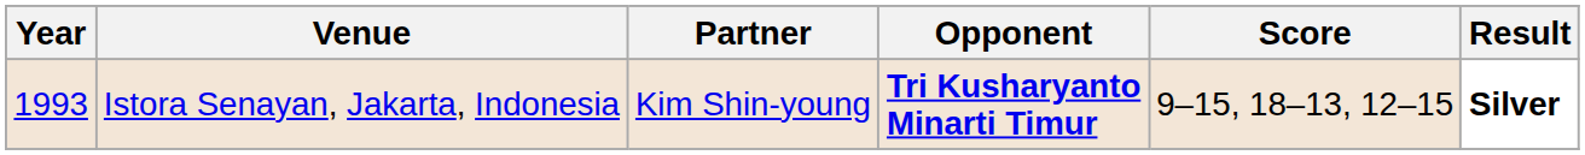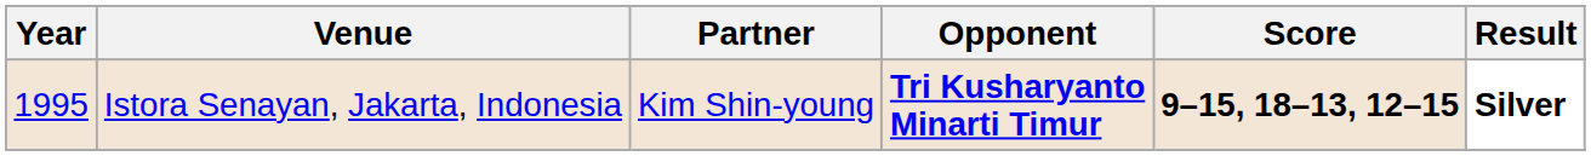 <table class="sortable wikitable" style="font-size: 90%;">
 <tr>
 <th>Year</th>
 <th>Venue</th>
 <th>Partner</th>
 <th>Opponent</th>
 <th>Score</th>
 <th>Result</th>
 </tr>
 <tr style="background:#F3E6D7">
-<td align="center"><a href='#'>1993</a></td>
+<td align="center"><a href='#'>1995</a></td>
 <td align="left"><a href='#'>Istora Senayan</a>, <a href='#'>Jakarta</a>, <a href='#'>Indonesia</a></td>
 <td align="left"> <a href='#'>Kim Shin-young</a></td>
 <td align="left"><strong> <a href='#'>Tri Kusharyanto</a> <br>  <a href='#'>Minarti Timur</a></strong></td>
-<td align="left">9–15, 18–13, 12–15</td>
+<td align="left"><strong>9–15, 18–13, 12–15</strong></td>
 <td style="text-align:left; background:white"> <strong>Silver</strong></td>
 </tr>
 </table>
